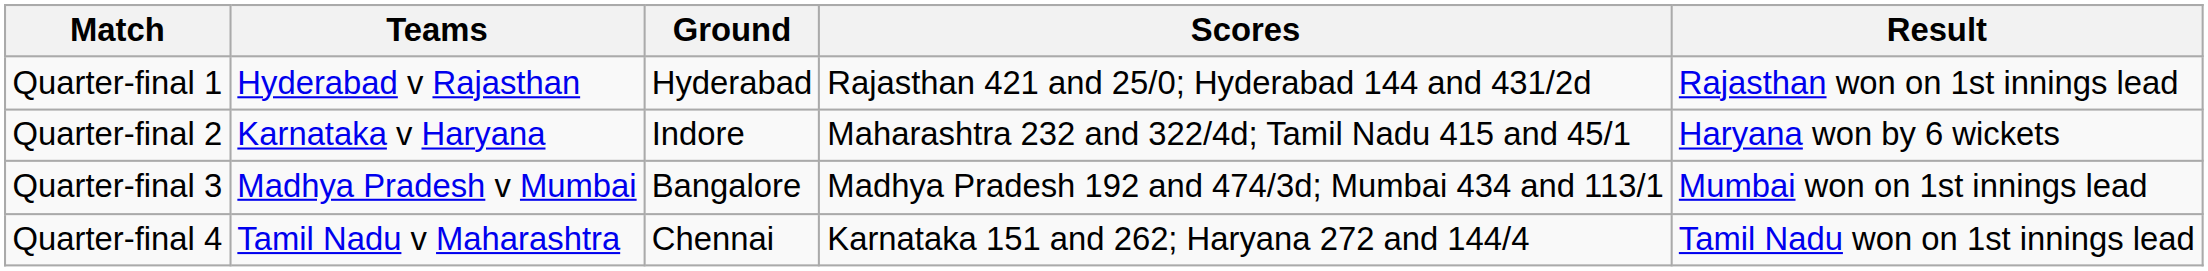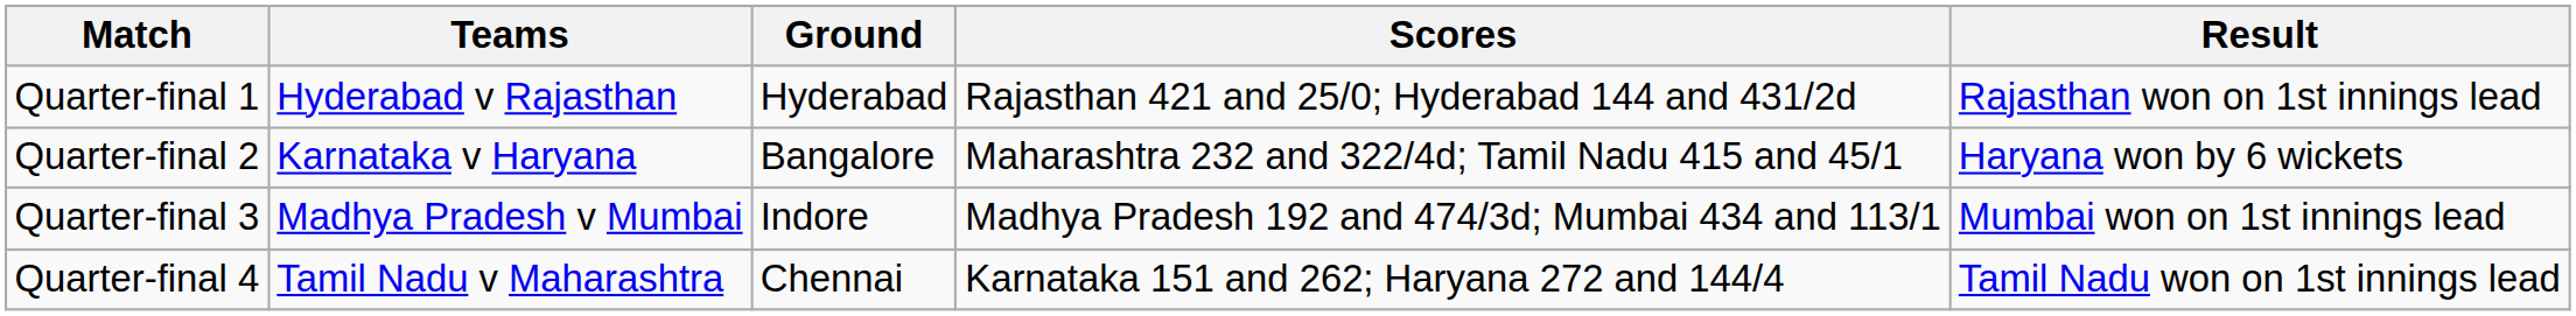 <table class="wikitable">
 <tr>
 <th>Match</th>
 <th>Teams</th>
 <th>Ground</th>
 <th>Scores</th>
 <th>Result</th>
 </tr>
 <tr>
 <td>Quarter-final 1</td>
 <td><a href='#'>Hyderabad</a> v <a href='#'>Rajasthan</a></td>
 <td>Hyderabad</td>
 <td>Rajasthan 421 and 25/0; Hyderabad 144 and 431/2d</td>
 <td><a href='#'>Rajasthan</a> won on 1st innings lead</td>
 </tr>
 <tr>
 <td>Quarter-final 2</td>
 <td><a href='#'>Karnataka</a> v <a href='#'>Haryana</a></td>
-<td>Indore</td>
+<td>Bangalore</td>
 <td>Maharashtra 232 and 322/4d; Tamil Nadu 415 and 45/1</td>
 <td><a href='#'>Haryana</a> won by 6 wickets</td>
 </tr>
 <tr>
 <td>Quarter-final 3</td>
 <td><a href='#'>Madhya Pradesh</a> v <a href='#'>Mumbai</a></td>
-<td>Bangalore</td>
+<td>Indore</td>
 <td>Madhya Pradesh 192 and 474/3d; Mumbai 434 and 113/1</td>
 <td><a href='#'>Mumbai</a> won on 1st innings lead</td>
 </tr>
 <tr>
 <td>Quarter-final 4</td>
 <td><a href='#'>Tamil Nadu</a> v <a href='#'>Maharashtra</a></td>
 <td>Chennai</td>
 <td>Karnataka 151 and 262; Haryana 272 and 144/4</td>
 <td><a href='#'>Tamil Nadu</a> won on 1st innings lead</td>
 </tr>
 </table>
